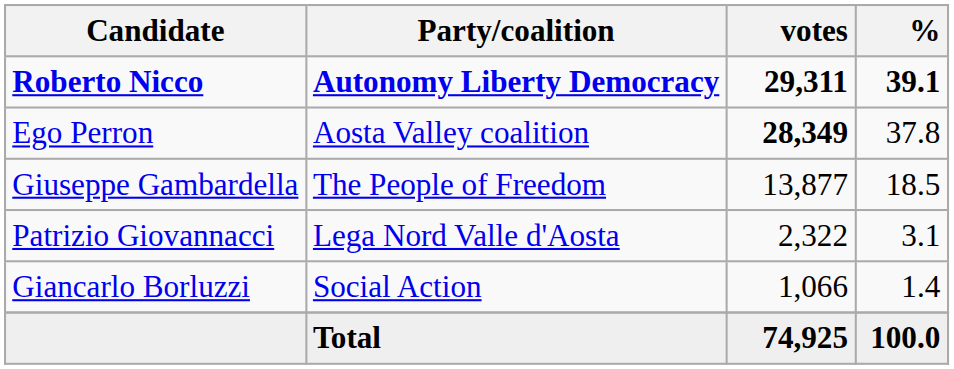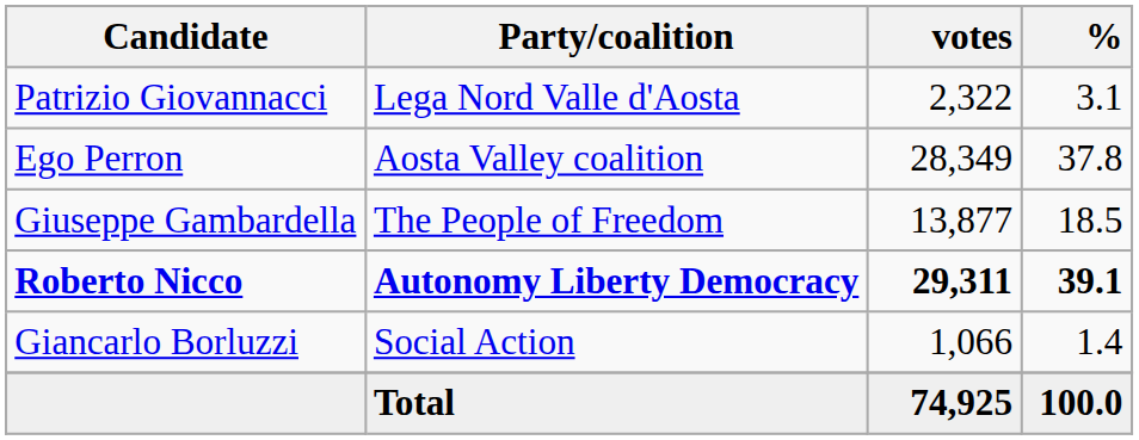 <table class="wikitable" style="font-size:95%">
 <tr bgcolor="EFEFEF">
 <th>Candidate</th>
 <th>Party/coalition</th>
 <th>      votes</th>
 <th>      %</th>
 </tr>
 <tr>
-<td><strong><a href='#'>Roberto Nicco</a></strong></td>
-<td><strong><a href='#'>Autonomy Liberty Democracy</a></strong></td>
-<td align=right><strong>29,311</strong></td>
-<td align=right><strong>39.1</strong></td>
+<td><a href='#'>Patrizio Giovannacci</a></td>
+<td><a href='#'>Lega Nord Valle d'Aosta</a></td>
+<td align=right>2,322</td>
+<td align=right>3.1</td>
 </tr>
 <tr>
 <td><a href='#'>Ego Perron</a></td>
 <td><a href='#'>Aosta Valley coalition</a></td>
-<td align=right><strong>28,349</strong></td>
+<td align=right>28,349</td>
 <td align=right>37.8</td>
 </tr>
 <tr>
 <td><a href='#'>Giuseppe Gambardella</a></td>
 <td><a href='#'>The People of Freedom</a></td>
 <td align=right>13,877</td>
 <td align=right>18.5</td>
 </tr>
 <tr>
-<td><a href='#'>Patrizio Giovannacci</a></td>
-<td><a href='#'>Lega Nord Valle d'Aosta</a></td>
-<td align=right>2,322</td>
-<td align=right>3.1</td>
+<td><strong><a href='#'>Roberto Nicco</a></strong></td>
+<td><strong><a href='#'>Autonomy Liberty Democracy</a></strong></td>
+<td align=right><strong>29,311</strong></td>
+<td align=right><strong>39.1</strong></td>
 </tr>
 <tr>
 <td><a href='#'>Giancarlo Borluzzi</a></td>
 <td><a href='#'>Social Action</a></td>
 <td align=right>1,066</td>
 <td align=right>1.4</td>
 </tr>
 <tr>
 </tr>
 <tr bgcolor="EFEFEF">
 <td></td>
 <td><strong>Total</strong></td>
 <td align=right><strong>74,925</strong></td>
 <td align=right><strong>100.0</strong></td>
 </tr>
 </table>
